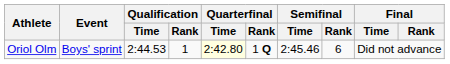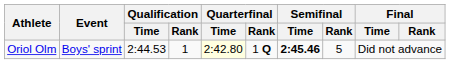 <table class="wikitable" style="font-size:90%">
 <tr>
 <th rowspan="2">Athlete</th>
 <th rowspan="2">Event</th>
 <th colspan="2">Qualification</th>
 <th colspan="2">Quarterfinal</th>
 <th colspan="2">Semifinal</th>
 <th colspan="2">Final</th>
 </tr>
 <tr style="font-size:95%">
 <th>Time</th>
 <th>Rank</th>
 <th>Time</th>
 <th>Rank</th>
 <th>Time</th>
 <th>Rank</th>
 <th>Time</th>
 <th>Rank</th>
 </tr>
 <tr align=center>
 <td align=left><a href='#'>Oriol Olm</a></td>
 <td align=left><a href='#'>Boys' sprint</a></td>
 <td>2:44.53</td>
 <td>1</td>
 <td style="background: lightyellow;">2:42.80</td>
 <td>1 <strong>Q</strong></td>
-<td>2:45.46</td>
-<td>6</td>
+<td><strong>2:45.46</strong></td>
+<td>5</td>
 <td colspan=2>Did not advance</td>
 </tr>
 </table>
